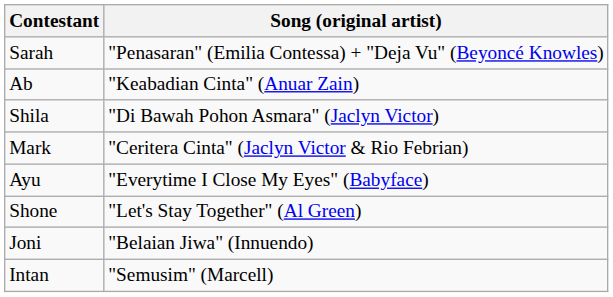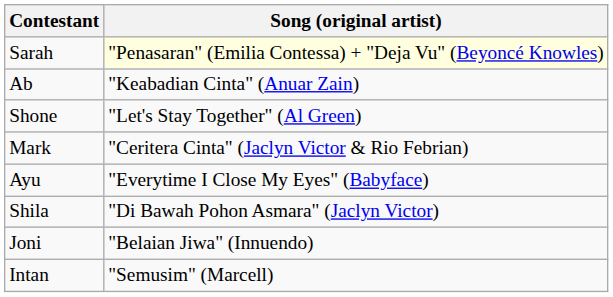 <table class="wikitable" style="font-size:90%;">
 <tr>
 <th>Contestant</th>
 <th>Song (original artist)</th>
 </tr>
 <tr>
 <td>Sarah</td>
-<td>"Penasaran" (Emilia Contessa) + "Deja Vu" (<a href='#'>Beyoncé Knowles</a>)</td>
+<td style="background: lightyellow;">"Penasaran" (Emilia Contessa) + "Deja Vu" (<a href='#'>Beyoncé Knowles</a>)</td>
 </tr>
 <tr>
 <td>Ab</td>
 <td>"Keabadian Cinta" (<a href='#'>Anuar Zain</a>)</td>
 </tr>
 <tr>
-<td>Shila</td>
-<td>"Di Bawah Pohon Asmara" (<a href='#'>Jaclyn Victor</a>)</td>
+<td>Shone</td>
+<td>"Let's Stay Together" (<a href='#'>Al Green</a>)</td>
 </tr>
 <tr>
 <td>Mark</td>
 <td>"Ceritera Cinta" (<a href='#'>Jaclyn Victor</a> & Rio Febrian)</td>
 </tr>
 <tr>
 <td>Ayu</td>
 <td>"Everytime I Close My Eyes" (<a href='#'>Babyface</a>)</td>
 </tr>
 <tr>
-<td>Shone</td>
-<td>"Let's Stay Together" (<a href='#'>Al Green</a>)</td>
+<td>Shila</td>
+<td>"Di Bawah Pohon Asmara" (<a href='#'>Jaclyn Victor</a>)</td>
 </tr>
 <tr>
 <td>Joni</td>
 <td>"Belaian Jiwa" (Innuendo)</td>
 </tr>
 <tr>
 <td>Intan</td>
 <td>"Semusim" (Marcell)</td>
 </tr>
 </table>
